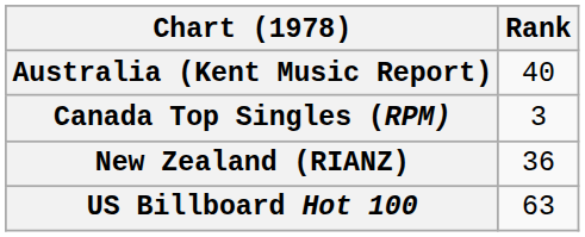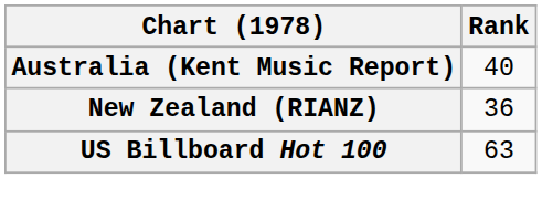 <table class="wikitable sortable plainrowheaders">
 <tr>
 <th scope="col">Chart (1978)</th>
 <th scope="col">Rank</th>
 </tr>
 <tr>
 <th scope="row">Australia (Kent Music Report)</th>
 <td style="text-align:center;">40</td>
 </tr>
 <tr>
-<th scope="row">Canada Top Singles (<em>RPM<strong>)</th>
-<td style="text-align:center;">3</td>
-</tr>
-<tr>
 <th scope="row">New Zealand (RIANZ)</th>
 <td style="text-align:center;">36</td>
 </tr>
 <tr>
 <th scope="row">US </em>Billboard<em> Hot 100</th>
 <td style="text-align:center;">63</td>
 </tr>
 </table>
